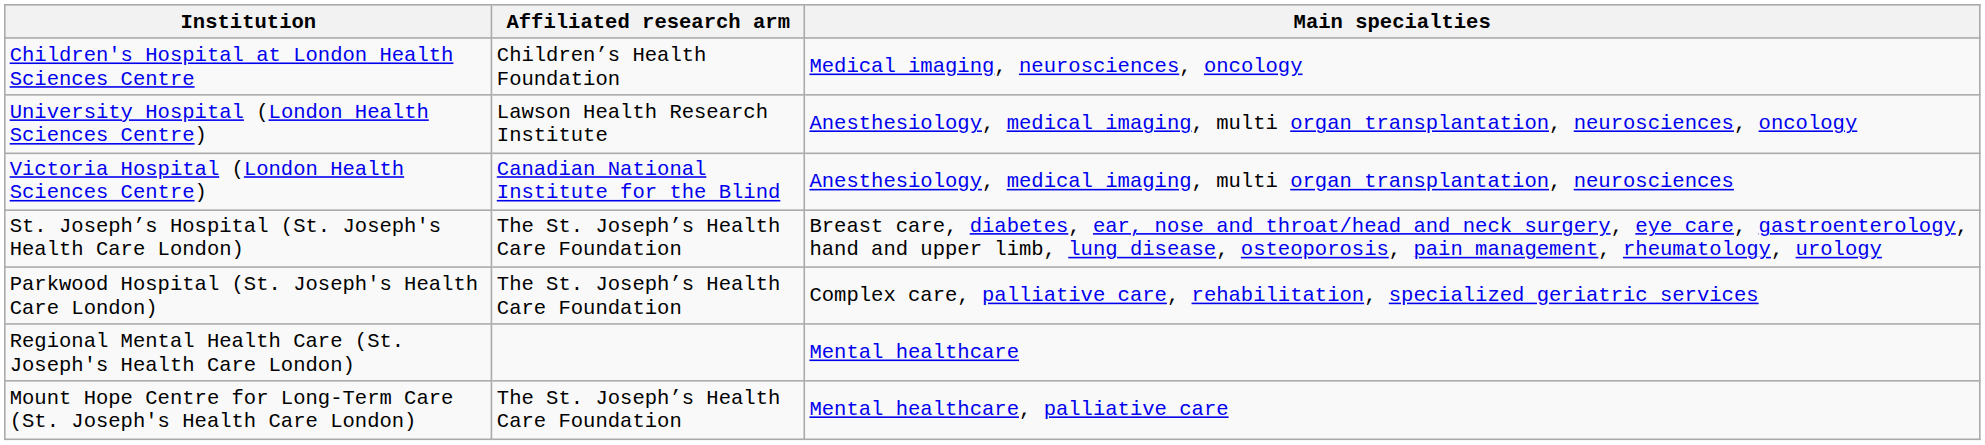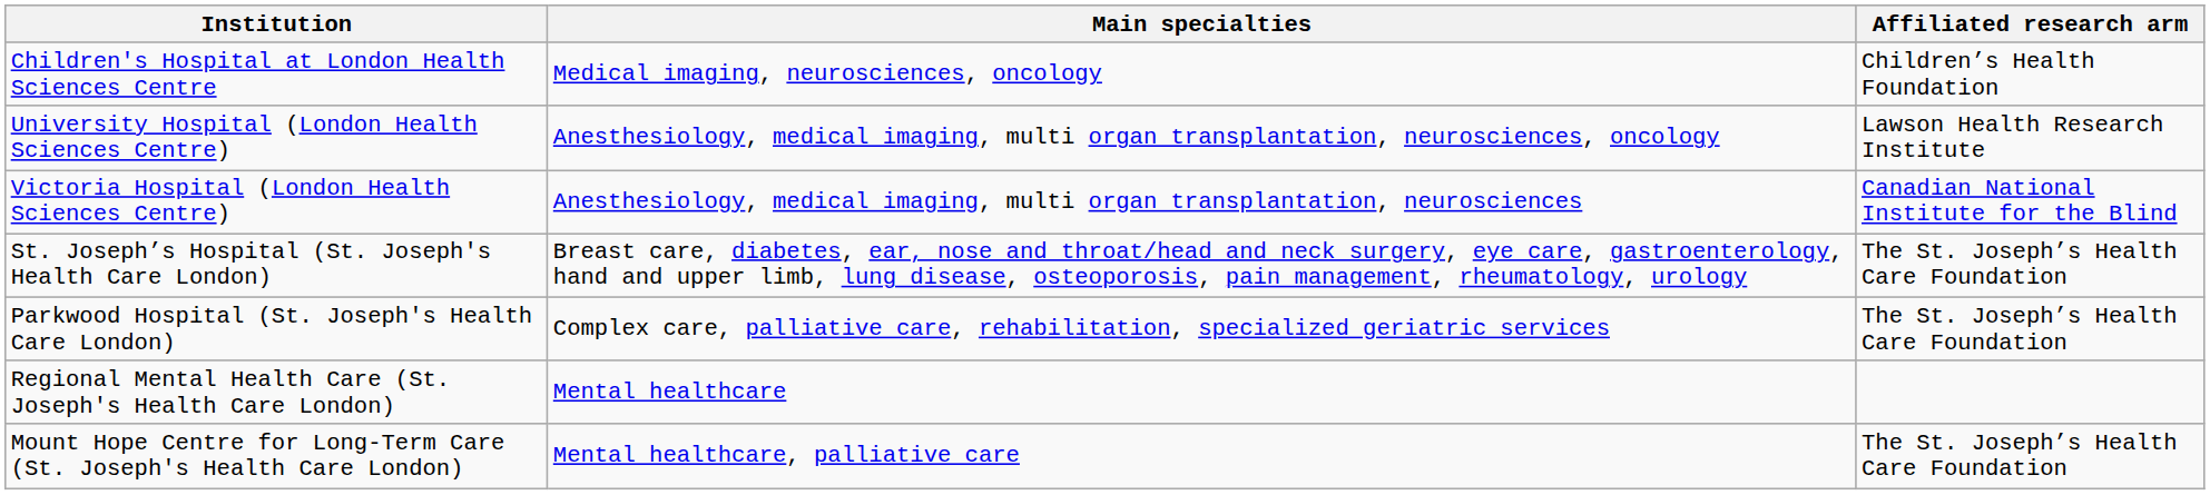 <table class="wikitable" border="1">
 <tr>
 <th>Institution</th>
+<th>Main specialties</th>
 <th>Affiliated research arm</th>
-<th>Main specialties</th>
 </tr>
 <tr>
 <td><a href='#'>Children's Hospital at London Health Sciences Centre</a></td>
+<td><a href='#'>Medical imaging</a>, <a href='#'>neurosciences</a>, <a href='#'>oncology</a></td>
 <td>Children’s Health Foundation</td>
-<td><a href='#'>Medical imaging</a>, <a href='#'>neurosciences</a>, <a href='#'>oncology</a></td>
 </tr>
 <tr>
 <td><a href='#'>University Hospital</a> (<a href='#'>London Health Sciences Centre</a>)</td>
+<td><a href='#'>Anesthesiology</a>, <a href='#'>medical imaging</a>, multi <a href='#'>organ transplantation</a>, <a href='#'>neurosciences</a>, <a href='#'>oncology</a></td>
 <td>Lawson Health Research Institute</td>
-<td><a href='#'>Anesthesiology</a>, <a href='#'>medical imaging</a>, multi <a href='#'>organ transplantation</a>, <a href='#'>neurosciences</a>, <a href='#'>oncology</a></td>
 </tr>
 <tr>
 <td><a href='#'>Victoria Hospital</a> (<a href='#'>London Health Sciences Centre</a>)</td>
+<td><a href='#'>Anesthesiology</a>, <a href='#'>medical imaging</a>, multi <a href='#'>organ transplantation</a>, <a href='#'>neurosciences</a></td>
 <td><a href='#'>Canadian National Institute for the Blind</a></td>
-<td><a href='#'>Anesthesiology</a>, <a href='#'>medical imaging</a>, multi <a href='#'>organ transplantation</a>, <a href='#'>neurosciences</a></td>
 </tr>
 <tr>
 <td>St. Joseph’s Hospital (St. Joseph's Health Care London)</td>
+<td>Breast care, <a href='#'>diabetes</a>, <a href='#'>ear, nose and throat/head and neck surgery</a>, <a href='#'>eye care</a>, <a href='#'>gastroenterology</a>, hand and upper limb, <a href='#'>lung disease</a>, <a href='#'>osteoporosis</a>, <a href='#'>pain management</a>, <a href='#'>rheumatology</a>, <a href='#'>urology</a></td>
 <td>The St. Joseph’s Health Care Foundation</td>
-<td>Breast care, <a href='#'>diabetes</a>, <a href='#'>ear, nose and throat/head and neck surgery</a>, <a href='#'>eye care</a>, <a href='#'>gastroenterology</a>, hand and upper limb, <a href='#'>lung disease</a>, <a href='#'>osteoporosis</a>, <a href='#'>pain management</a>, <a href='#'>rheumatology</a>, <a href='#'>urology</a></td>
 </tr>
 <tr>
 <td>Parkwood Hospital (St. Joseph's Health Care London)</td>
+<td>Complex care, <a href='#'>palliative care</a>, <a href='#'>rehabilitation</a>, <a href='#'>specialized geriatric services</a></td>
 <td>The St. Joseph’s Health Care Foundation</td>
-<td>Complex care, <a href='#'>palliative care</a>, <a href='#'>rehabilitation</a>, <a href='#'>specialized geriatric services</a></td>
 </tr>
 <tr>
 <td>Regional Mental Health Care (St. Joseph's Health Care London)</td>
+<td><a href='#'>Mental healthcare</a></td>
 <td></td>
-<td><a href='#'>Mental healthcare</a></td>
 </tr>
 <tr>
 <td>Mount Hope Centre for Long-Term Care (St. Joseph's Health Care London)</td>
+<td><a href='#'>Mental healthcare</a>, <a href='#'>palliative care</a></td>
 <td>The St. Joseph’s Health Care Foundation</td>
-<td><a href='#'>Mental healthcare</a>, <a href='#'>palliative care</a></td>
 </tr>
 </table>
